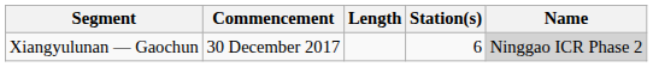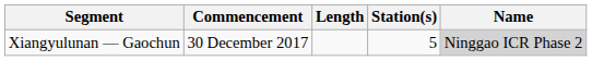 <table class="wikitable" style="border-collapse: collapse; text-align: right;">
 <tr>
 <th>Segment</th>
 <th>Commencement</th>
 <th>Length</th>
 <th>Station(s)</th>
 <th>Name</th>
 </tr>
 <tr>
 <td style="text-align: left;">Xiangyulunan — Gaochun</td>
 <td>30 December 2017</td>
 <td></td>
-<td>6</td>
+<td>5</td>
 <td style="background: lightgrey; text-align: left;">Ninggao ICR Phase 2</td>
 </tr>
 </table>
